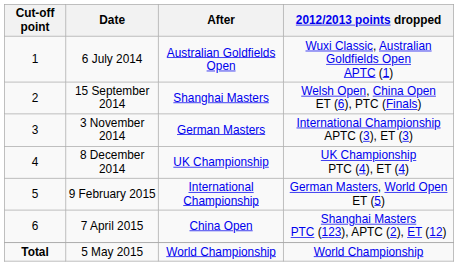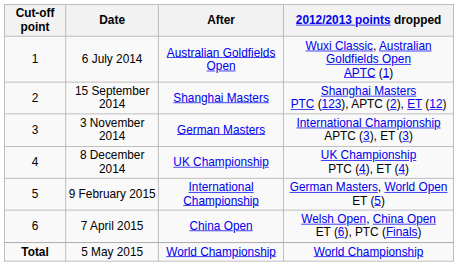 <table class="wikitable" style="text-align: center;">
 <tr>
 <th>Cut-off point</th>
 <th>Date</th>
 <th>After</th>
 <th><a href='#'>2012/2013 points</a> dropped</th>
 </tr>
 <tr>
 <td>1</td>
 <td>6 July 2014</td>
 <td><a href='#'>Australian Goldfields Open</a></td>
 <td><a href='#'>Wuxi Classic</a>, <a href='#'>Australian Goldfields Open</a><br><a href='#'>APTC</a> (<a href='#'>1</a>)</td>
 </tr>
 <tr>
 <td>2</td>
 <td>15 September 2014</td>
 <td><a href='#'>Shanghai Masters</a></td>
-<td><a href='#'>Welsh Open</a>, <a href='#'>China Open</a><br>ET (<a href='#'>6</a>), PTC (<a href='#'>Finals</a>)</td>
+<td><a href='#'>Shanghai Masters</a><br><a href='#'>PTC</a> (<a href='#'>1</a><a href='#'>2</a><a href='#'>3</a>), APTC (<a href='#'>2</a>), <a href='#'>ET</a> (<a href='#'>1</a><a href='#'>2</a>)</td>
 </tr>
 <tr>
 <td>3</td>
 <td>3 November 2014</td>
 <td><a href='#'>German Masters</a></td>
 <td><a href='#'>International Championship</a><br>APTC (<a href='#'>3</a>), ET (<a href='#'>3</a>)</td>
 </tr>
 <tr>
 <td>4</td>
 <td>8 December 2014</td>
 <td><a href='#'>UK Championship</a></td>
 <td><a href='#'>UK Championship</a><br>PTC (<a href='#'>4</a>), ET (<a href='#'>4</a>)</td>
 </tr>
 <tr>
 <td>5</td>
 <td>9 February 2015</td>
 <td><a href='#'>International Championship</a></td>
 <td><a href='#'>German Masters</a>, <a href='#'>World Open</a><br>ET (<a href='#'>5</a>)</td>
 </tr>
 <tr>
 <td>6</td>
 <td>7 April 2015</td>
 <td><a href='#'>China Open</a></td>
-<td><a href='#'>Shanghai Masters</a><br><a href='#'>PTC</a> (<a href='#'>1</a><a href='#'>2</a><a href='#'>3</a>), APTC (<a href='#'>2</a>), <a href='#'>ET</a> (<a href='#'>1</a><a href='#'>2</a>)</td>
+<td><a href='#'>Welsh Open</a>, <a href='#'>China Open</a><br>ET (<a href='#'>6</a>), PTC (<a href='#'>Finals</a>)</td>
 </tr>
 <tr>
 </tr>
 <tr>
 <td><strong>Total</strong></td>
 <td>5 May 2015</td>
 <td><a href='#'>World Championship</a></td>
 <td><a href='#'>World Championship</a></td>
 </tr>
 </table>
